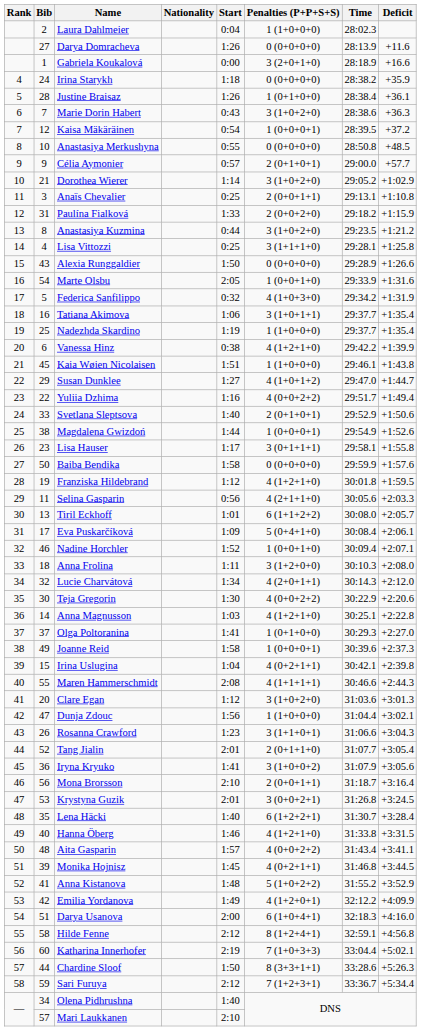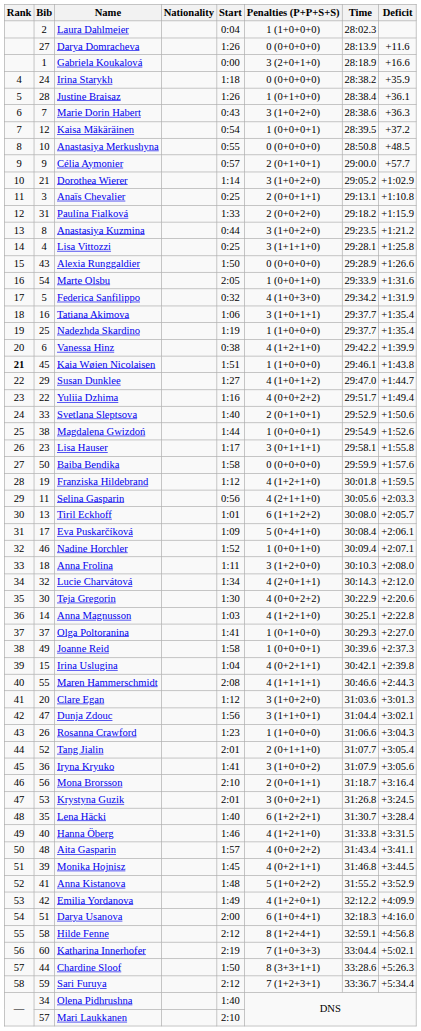 <table class="wikitable sortable" style="text-align:center">
 <tr>
 <th>Rank</th>
 <th>Bib</th>
 <th>Name</th>
 <th>Nationality</th>
 <th>Start</th>
 <th>Penalties (P+P+S+S)</th>
 <th>Time</th>
 <th>Deficit</th>
 </tr>
 <tr>
 <td></td>
 <td>2</td>
 <td align=left><a href='#'>Laura Dahlmeier</a></td>
 <td align=left></td>
 <td>0:04</td>
 <td>1 (1+0+0+0)</td>
 <td>28:02.3</td>
 <td></td>
 </tr>
 <tr>
 <td></td>
 <td>27</td>
 <td align=left><a href='#'>Darya Domracheva</a></td>
 <td align=left></td>
 <td>1:26</td>
 <td>0 (0+0+0+0)</td>
 <td>28:13.9</td>
 <td>+11.6</td>
 </tr>
 <tr>
 <td></td>
 <td>1</td>
 <td align=left><a href='#'>Gabriela Koukalová</a></td>
 <td align=left></td>
 <td>0:00</td>
 <td>3 (2+0+1+0)</td>
 <td>28:18.9</td>
 <td>+16.6</td>
 </tr>
 <tr>
 <td>4</td>
 <td>24</td>
 <td align=left><a href='#'>Irina Starykh</a></td>
 <td align=left></td>
 <td>1:18</td>
 <td>0 (0+0+0+0)</td>
 <td>28:38.2</td>
 <td>+35.9</td>
 </tr>
 <tr>
 <td>5</td>
 <td>28</td>
 <td align=left><a href='#'>Justine Braisaz</a></td>
 <td align=left></td>
 <td>1:26</td>
 <td>1 (0+1+0+0)</td>
 <td>28:38.4</td>
 <td>+36.1</td>
 </tr>
 <tr>
 <td>6</td>
 <td>7</td>
 <td align=left><a href='#'>Marie Dorin Habert</a></td>
 <td align=left></td>
 <td>0:43</td>
 <td>3 (1+0+2+0)</td>
 <td>28:38.6</td>
 <td>+36.3</td>
 </tr>
 <tr>
 <td>7</td>
 <td>12</td>
 <td align=left><a href='#'>Kaisa Mäkäräinen</a></td>
 <td align=left></td>
 <td>0:54</td>
 <td>1 (0+0+0+1)</td>
 <td>28:39.5</td>
 <td>+37.2</td>
 </tr>
 <tr>
 <td>8</td>
 <td>10</td>
 <td align=left><a href='#'>Anastasiya Merkushyna</a></td>
 <td align=left></td>
 <td>0:55</td>
 <td>0 (0+0+0+0)</td>
 <td>28:50.8</td>
 <td>+48.5</td>
 </tr>
 <tr>
 <td>9</td>
 <td>9</td>
 <td align=left><a href='#'>Célia Aymonier</a></td>
 <td align=left></td>
 <td>0:57</td>
 <td>2 (0+1+0+1)</td>
 <td>29:00.0</td>
 <td>+57.7</td>
 </tr>
 <tr>
 <td>10</td>
 <td>21</td>
 <td align=left><a href='#'>Dorothea Wierer</a></td>
 <td align=left></td>
 <td>1:14</td>
 <td>3 (1+0+2+0)</td>
 <td>29:05.2</td>
 <td>+1:02.9</td>
 </tr>
 <tr>
 <td>11</td>
 <td>3</td>
 <td align=left><a href='#'>Anaïs Chevalier</a></td>
 <td align=left></td>
 <td>0:25</td>
 <td>2 (0+0+1+1)</td>
 <td>29:13.1</td>
 <td>+1:10.8</td>
 </tr>
 <tr>
 <td>12</td>
 <td>31</td>
 <td align=left><a href='#'>Paulína Fialková</a></td>
 <td align=left></td>
 <td>1:33</td>
 <td>2 (0+0+2+0)</td>
 <td>29:18.2</td>
 <td>+1:15.9</td>
 </tr>
 <tr>
 <td>13</td>
 <td>8</td>
 <td align=left><a href='#'>Anastasiya Kuzmina</a></td>
 <td align=left></td>
 <td>0:44</td>
 <td>3 (1+0+2+0)</td>
 <td>29:23.5</td>
 <td>+1:21.2</td>
 </tr>
 <tr>
 <td>14</td>
 <td>4</td>
 <td align=left><a href='#'>Lisa Vittozzi</a></td>
 <td align=left></td>
 <td>0:25</td>
 <td>3 (1+1+1+0)</td>
 <td>29:28.1</td>
 <td>+1:25.8</td>
 </tr>
 <tr>
 <td>15</td>
 <td>43</td>
 <td align=left><a href='#'>Alexia Runggaldier</a></td>
 <td align=left></td>
 <td>1:50</td>
 <td>0 (0+0+0+0)</td>
 <td>29:28.9</td>
 <td>+1:26.6</td>
 </tr>
 <tr>
 <td>16</td>
 <td>54</td>
 <td align=left><a href='#'>Marte Olsbu</a></td>
 <td align=left></td>
 <td>2:05</td>
 <td>1 (0+0+1+0)</td>
 <td>29:33.9</td>
 <td>+1:31.6</td>
 </tr>
 <tr>
 <td>17</td>
 <td>5</td>
 <td align=left><a href='#'>Federica Sanfilippo</a></td>
 <td align=left></td>
 <td>0:32</td>
 <td>4 (1+0+3+0)</td>
 <td>29:34.2</td>
 <td>+1:31.9</td>
 </tr>
 <tr>
 <td>18</td>
 <td>16</td>
 <td align=left><a href='#'>Tatiana Akimova</a></td>
 <td align=left></td>
 <td>1:06</td>
 <td>3 (1+0+1+1)</td>
 <td>29:37.7</td>
 <td>+1:35.4</td>
 </tr>
 <tr>
 <td>19</td>
 <td>25</td>
 <td align=left><a href='#'>Nadezhda Skardino</a></td>
 <td align=left></td>
 <td>1:19</td>
 <td>1 (1+0+0+0)</td>
 <td>29:37.7</td>
 <td>+1:35.4</td>
 </tr>
 <tr>
 <td>20</td>
 <td>6</td>
 <td align=left><a href='#'>Vanessa Hinz</a></td>
 <td align=left></td>
 <td>0:38</td>
 <td>4 (1+2+1+0)</td>
 <td>29:42.2</td>
 <td>+1:39.9</td>
 </tr>
 <tr>
-<td>21</td>
+<td><strong>21</strong></td>
 <td>45</td>
 <td align=left><a href='#'>Kaia Wøien Nicolaisen</a></td>
 <td align=left></td>
 <td>1:51</td>
 <td>1 (1+0+0+0)</td>
 <td>29:46.1</td>
 <td>+1:43.8</td>
 </tr>
 <tr>
 <td>22</td>
 <td>29</td>
 <td align=left><a href='#'>Susan Dunklee</a></td>
 <td align=left></td>
 <td>1:27</td>
 <td>4 (1+0+1+2)</td>
 <td>29:47.0</td>
 <td>+1:44.7</td>
 </tr>
 <tr>
 <td>23</td>
 <td>22</td>
 <td align=left><a href='#'>Yuliia Dzhima</a></td>
 <td align=left></td>
 <td>1:16</td>
 <td>4 (0+0+2+2)</td>
 <td>29:51.7</td>
 <td>+1:49.4</td>
 </tr>
 <tr>
 <td>24</td>
 <td>33</td>
 <td align=left><a href='#'>Svetlana Sleptsova</a></td>
 <td align=left></td>
 <td>1:40</td>
 <td>2 (0+1+0+1)</td>
 <td>29:52.9</td>
 <td>+1:50.6</td>
 </tr>
 <tr>
 <td>25</td>
 <td>38</td>
 <td align=left><a href='#'>Magdalena Gwizdoń</a></td>
 <td align=left></td>
 <td>1:44</td>
 <td>1 (0+0+0+1)</td>
 <td>29:54.9</td>
 <td>+1:52.6</td>
 </tr>
 <tr>
 <td>26</td>
 <td>23</td>
 <td align=left><a href='#'>Lisa Hauser</a></td>
 <td align=left></td>
 <td>1:17</td>
 <td>3 (0+1+1+1)</td>
 <td>29:58.1</td>
 <td>+1:55.8</td>
 </tr>
 <tr>
 <td>27</td>
 <td>50</td>
 <td align=left><a href='#'>Baiba Bendika</a></td>
 <td align=left></td>
 <td>1:58</td>
 <td>0 (0+0+0+0)</td>
 <td>29:59.9</td>
 <td>+1:57.6</td>
 </tr>
 <tr>
 <td>28</td>
 <td>19</td>
 <td align=left><a href='#'>Franziska Hildebrand</a></td>
 <td align=left></td>
 <td>1:12</td>
 <td>4 (1+2+1+0)</td>
 <td>30:01.8</td>
 <td>+1:59.5</td>
 </tr>
 <tr>
 <td>29</td>
 <td>11</td>
 <td align=left><a href='#'>Selina Gasparin</a></td>
 <td align=left></td>
 <td>0:56</td>
 <td>4 (2+1+1+0)</td>
 <td>30:05.6</td>
 <td>+2:03.3</td>
 </tr>
 <tr>
 <td>30</td>
 <td>13</td>
 <td align=left><a href='#'>Tiril Eckhoff</a></td>
 <td align=left></td>
 <td>1:01</td>
 <td>6 (1+1+2+2)</td>
 <td>30:08.0</td>
 <td>+2:05.7</td>
 </tr>
 <tr>
 <td>31</td>
 <td>17</td>
 <td align=left><a href='#'>Eva Puskarčíková</a></td>
 <td align=left></td>
 <td>1:09</td>
 <td>5 (0+4+1+0)</td>
 <td>30:08.4</td>
 <td>+2:06.1</td>
 </tr>
 <tr>
 <td>32</td>
 <td>46</td>
 <td align=left><a href='#'>Nadine Horchler</a></td>
 <td align=left></td>
 <td>1:52</td>
 <td>1 (0+0+1+0)</td>
 <td>30:09.4</td>
 <td>+2:07.1</td>
 </tr>
 <tr>
 <td>33</td>
 <td>18</td>
 <td align=left><a href='#'>Anna Frolina</a></td>
 <td align=left></td>
 <td>1:11</td>
 <td>3 (1+2+0+0)</td>
 <td>30:10.3</td>
 <td>+2:08.0</td>
 </tr>
 <tr>
 <td>34</td>
 <td>32</td>
 <td align=left><a href='#'>Lucie Charvátová</a></td>
 <td align=left></td>
 <td>1:34</td>
 <td>4 (2+0+1+1)</td>
 <td>30:14.3</td>
 <td>+2:12.0</td>
 </tr>
 <tr>
 <td>35</td>
 <td>30</td>
 <td align=left><a href='#'>Teja Gregorin</a></td>
 <td align=left></td>
 <td>1:30</td>
 <td>4 (0+0+2+2)</td>
 <td>30:22.9</td>
 <td>+2:20.6</td>
 </tr>
 <tr>
 <td>36</td>
 <td>14</td>
 <td align=left><a href='#'>Anna Magnusson</a></td>
 <td align=left></td>
 <td>1:03</td>
 <td>4 (1+2+1+0)</td>
 <td>30:25.1</td>
 <td>+2:22.8</td>
 </tr>
 <tr>
 <td>37</td>
 <td>37</td>
 <td align=left><a href='#'>Olga Poltoranina</a></td>
 <td align=left></td>
 <td>1:41</td>
 <td>1 (0+1+0+0)</td>
 <td>30:29.3</td>
 <td>+2:27.0</td>
 </tr>
 <tr>
 <td>38</td>
 <td>49</td>
 <td align=left><a href='#'>Joanne Reid</a></td>
 <td align=left></td>
 <td>1:58</td>
 <td>1 (0+0+0+1)</td>
 <td>30:39.6</td>
 <td>+2:37.3</td>
 </tr>
 <tr>
 <td>39</td>
 <td>15</td>
 <td align=left><a href='#'>Irina Uslugina</a></td>
 <td align=left></td>
 <td>1:04</td>
 <td>4 (0+2+1+1)</td>
 <td>30:42.1</td>
 <td>+2:39.8</td>
 </tr>
 <tr>
 <td>40</td>
 <td>55</td>
 <td align=left><a href='#'>Maren Hammerschmidt</a></td>
 <td align=left></td>
 <td>2:08</td>
 <td>4 (1+1+1+1)</td>
 <td>30:46.6</td>
 <td>+2:44.3</td>
 </tr>
 <tr>
 <td>41</td>
 <td>20</td>
 <td align=left><a href='#'>Clare Egan</a></td>
 <td align=left></td>
 <td>1:12</td>
 <td>3 (1+0+2+0)</td>
 <td>31:03.6</td>
 <td>+3:01.3</td>
 </tr>
 <tr>
 <td>42</td>
 <td>47</td>
 <td align=left><a href='#'>Dunja Zdouc</a></td>
 <td align=left></td>
 <td>1:56</td>
-<td>1 (1+0+0+0)</td>
+<td>3 (1+1+0+1)</td>
 <td>31:04.4</td>
 <td>+3:02.1</td>
 </tr>
 <tr>
 <td>43</td>
 <td>26</td>
 <td align=left><a href='#'>Rosanna Crawford</a></td>
 <td align=left></td>
 <td>1:23</td>
-<td>3 (1+1+0+1)</td>
+<td>1 (1+0+0+0)</td>
 <td>31:06.6</td>
 <td>+3:04.3</td>
 </tr>
 <tr>
 <td>44</td>
 <td>52</td>
 <td align=left><a href='#'>Tang Jialin</a></td>
 <td align=left></td>
 <td>2:01</td>
 <td>2 (0+1+1+0)</td>
 <td>31:07.7</td>
 <td>+3:05.4</td>
 </tr>
 <tr>
 <td>45</td>
 <td>36</td>
 <td align=left><a href='#'>Iryna Kryuko</a></td>
 <td align=left></td>
 <td>1:41</td>
 <td>3 (1+0+0+2)</td>
 <td>31:07.9</td>
 <td>+3:05.6</td>
 </tr>
 <tr>
 <td>46</td>
 <td>56</td>
 <td align=left><a href='#'>Mona Brorsson</a></td>
 <td align=left></td>
 <td>2:10</td>
 <td>2 (0+0+1+1)</td>
 <td>31:18.7</td>
 <td>+3:16.4</td>
 </tr>
 <tr>
 <td>47</td>
 <td>53</td>
 <td align=left><a href='#'>Krystyna Guzik</a></td>
 <td align=left></td>
 <td>2:01</td>
 <td>3 (0+0+2+1)</td>
 <td>31:26.8</td>
 <td>+3:24.5</td>
 </tr>
 <tr>
 <td>48</td>
 <td>35</td>
 <td align=left><a href='#'>Lena Häcki</a></td>
 <td align=left></td>
 <td>1:40</td>
 <td>6 (1+2+2+1)</td>
 <td>31:30.7</td>
 <td>+3:28.4</td>
 </tr>
 <tr>
 <td>49</td>
 <td>40</td>
 <td align=left><a href='#'>Hanna Öberg</a></td>
 <td align=left></td>
 <td>1:46</td>
 <td>4 (1+2+1+0)</td>
 <td>31:33.8</td>
 <td>+3:31.5</td>
 </tr>
 <tr>
 <td>50</td>
 <td>48</td>
 <td align=left><a href='#'>Aita Gasparin</a></td>
 <td align=left></td>
 <td>1:57</td>
 <td>4 (0+0+2+2)</td>
 <td>31:43.4</td>
 <td>+3:41.1</td>
 </tr>
 <tr>
 <td>51</td>
 <td>39</td>
 <td align=left><a href='#'>Monika Hojnisz</a></td>
 <td align=left></td>
 <td>1:45</td>
 <td>4 (0+2+1+1)</td>
 <td>31:46.8</td>
 <td>+3:44.5</td>
 </tr>
 <tr>
 <td>52</td>
 <td>41</td>
 <td align=left><a href='#'>Anna Kistanova</a></td>
 <td align=left></td>
 <td>1:48</td>
 <td>5 (1+0+2+2)</td>
 <td>31:55.2</td>
 <td>+3:52.9</td>
 </tr>
 <tr>
 <td>53</td>
 <td>42</td>
 <td align=left><a href='#'>Emilia Yordanova</a></td>
 <td align=left></td>
 <td>1:49</td>
 <td>4 (1+2+0+1)</td>
 <td>32:12.2</td>
 <td>+4:09.9</td>
 </tr>
 <tr>
 <td>54</td>
 <td>51</td>
 <td align=left><a href='#'>Darya Usanova</a></td>
 <td align=left></td>
 <td>2:00</td>
 <td>6 (1+0+4+1)</td>
 <td>32:18.3</td>
 <td>+4:16.0</td>
 </tr>
 <tr>
 <td>55</td>
 <td>58</td>
 <td align=left><a href='#'>Hilde Fenne</a></td>
 <td align=left></td>
 <td>2:12</td>
 <td>8 (1+2+4+1)</td>
 <td>32:59.1</td>
 <td>+4:56.8</td>
 </tr>
 <tr>
 <td>56</td>
 <td>60</td>
 <td align=left><a href='#'>Katharina Innerhofer</a></td>
 <td align=left></td>
 <td>2:19</td>
 <td>7 (1+0+3+3)</td>
 <td>33:04.4</td>
 <td>+5:02.1</td>
 </tr>
 <tr>
 <td>57</td>
 <td>44</td>
 <td align=left><a href='#'>Chardine Sloof</a></td>
 <td align=left></td>
 <td>1:50</td>
 <td>8 (3+3+1+1)</td>
 <td>33:28.6</td>
 <td>+5:26.3</td>
 </tr>
 <tr>
 <td>58</td>
 <td>59</td>
 <td align=left><a href='#'>Sari Furuya</a></td>
 <td align=left></td>
 <td>2:12</td>
 <td>7 (1+2+3+1)</td>
 <td>33:36.7</td>
 <td>+5:34.4</td>
 </tr>
 <tr>
 <td rowspan=2>—</td>
 <td>34</td>
 <td align=left><a href='#'>Olena Pidhrushna</a></td>
 <td align=left></td>
 <td>1:40</td>
 <td rowspan=2 colspan=3>DNS</td>
 </tr>
 <tr>
 <td>57</td>
 <td align=left><a href='#'>Mari Laukkanen</a></td>
 <td align=left></td>
 <td>2:10</td>
 </tr>
 </table>
